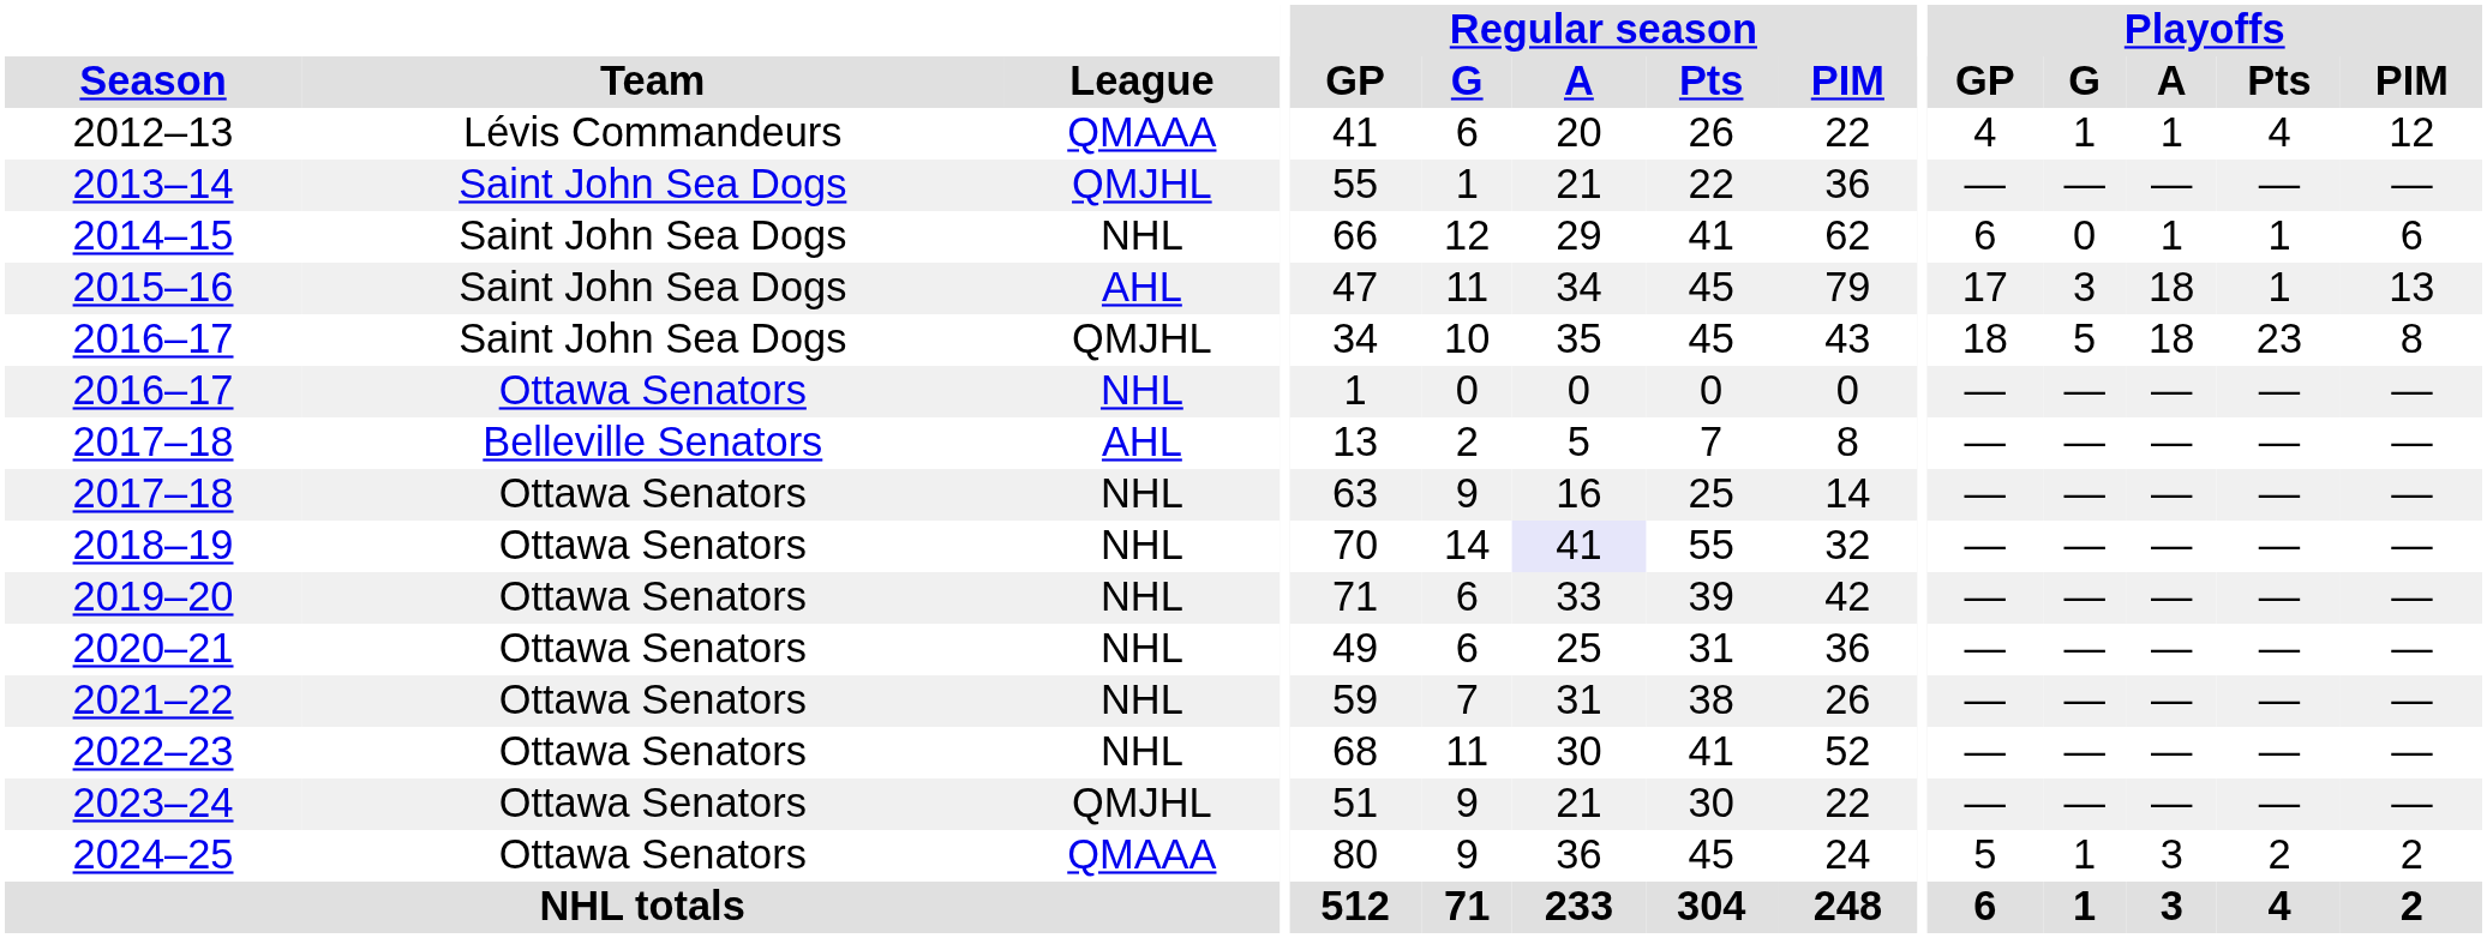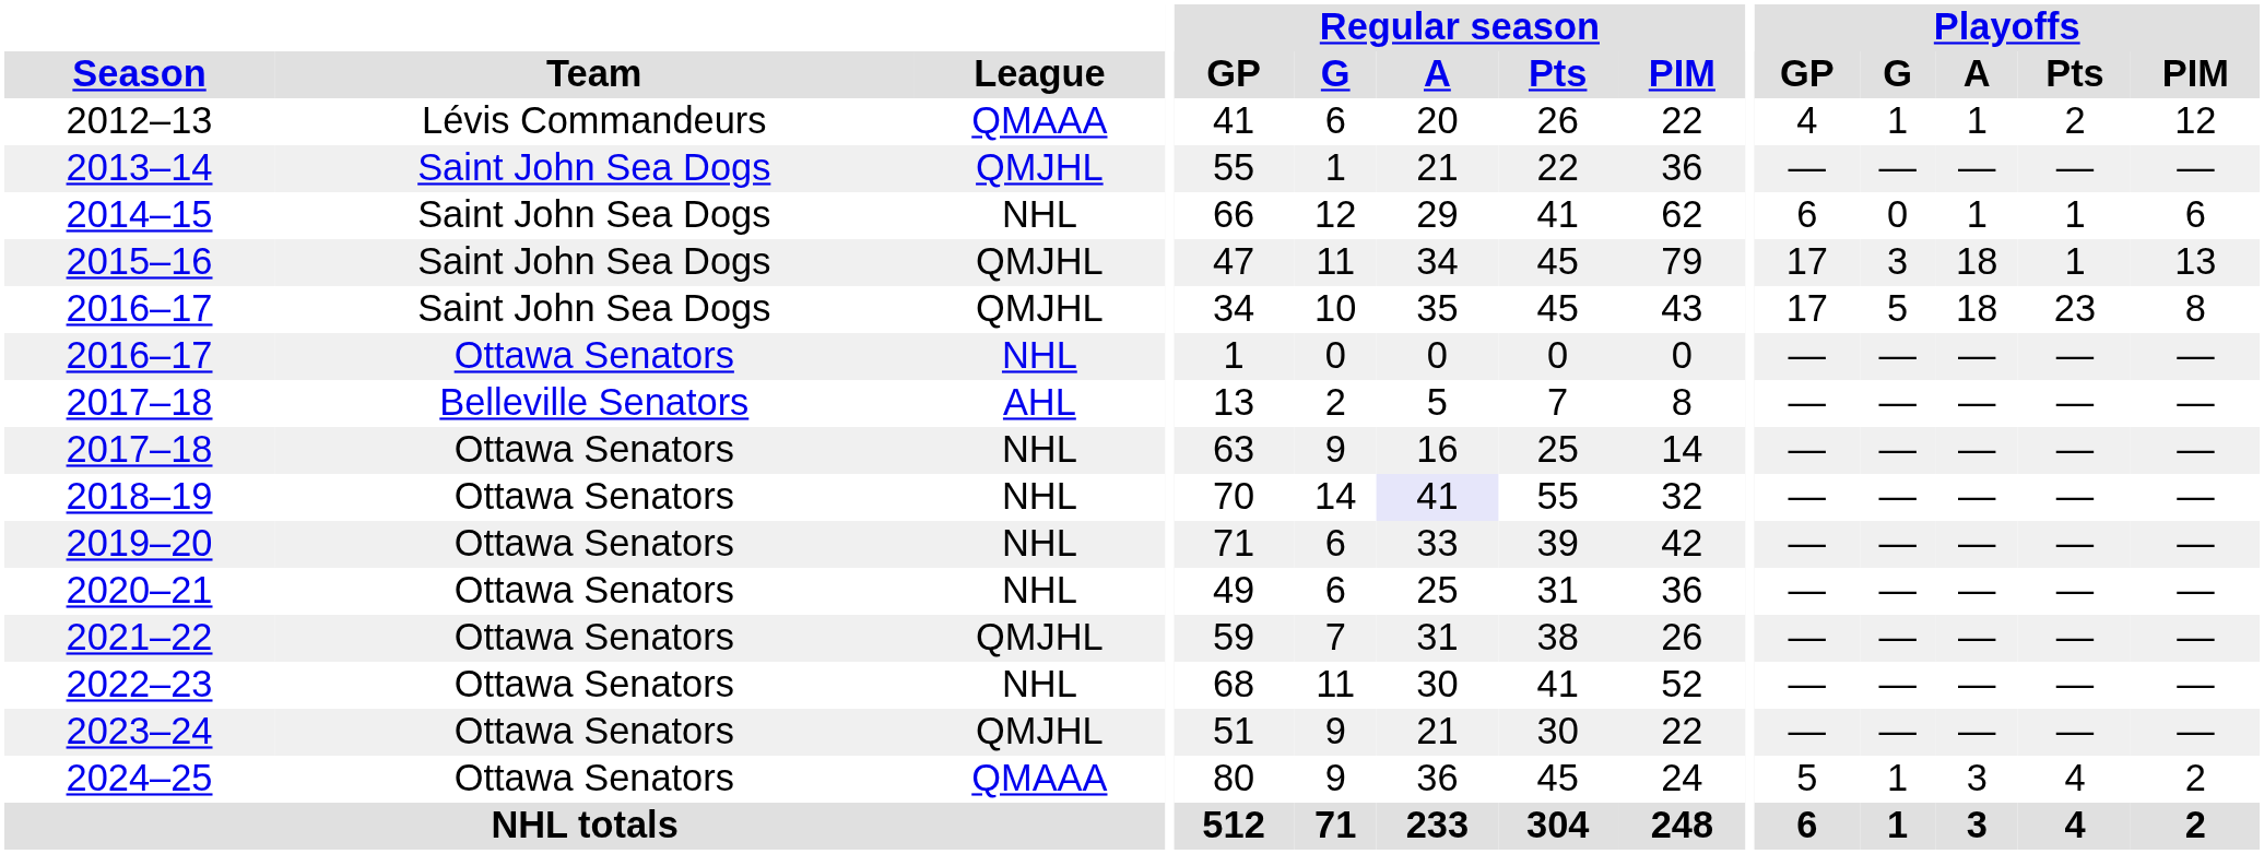 <table border="0" cellpadding="1" cellspacing="0" style="text-align:center; width:60em">
 <tr bgcolor="#e0e0e0">
 <th colspan="3" bgcolor="#ffffff"></th>
 <th rowspan="99" bgcolor="#ffffff"></th>
 <th colspan="5"><a href='#'>Regular season</a></th>
 <th rowspan="99" bgcolor="#ffffff"></th>
 <th colspan="5"><a href='#'>Playoffs</a></th>
 </tr>
 <tr bgcolor="#e0e0e0">
 <th><a href='#'>Season</a></th>
 <th>Team</th>
 <th>League</th>
 <th>GP</th>
 <th><a href='#'>G</a></th>
 <th><a href='#'>A</a></th>
 <th><a href='#'>Pts</a></th>
 <th><a href='#'>PIM</a></th>
 <th>GP</th>
 <th>G</th>
 <th>A</th>
 <th>Pts</th>
 <th>PIM</th>
 </tr>
 <tr>
 <td>2012–13</td>
 <td>Lévis Commandeurs</td>
 <td><a href='#'>QMAAA</a></td>
 <td>41</td>
 <td>6</td>
 <td>20</td>
 <td>26</td>
 <td>22</td>
 <td>4</td>
 <td>1</td>
 <td>1</td>
-<td>4</td>
+<td>2</td>
 <td>12</td>
 </tr>
 <tr bgcolor="#f0f0f0">
 <td><a href='#'>2013–14</a></td>
 <td><a href='#'>Saint John Sea Dogs</a></td>
 <td><a href='#'>QMJHL</a></td>
 <td>55</td>
 <td>1</td>
 <td>21</td>
 <td>22</td>
 <td>36</td>
 <td>—</td>
 <td>—</td>
 <td>—</td>
 <td>—</td>
 <td>—</td>
 </tr>
 <tr>
 <td><a href='#'>2014–15</a></td>
 <td>Saint John Sea Dogs</td>
 <td>NHL</td>
 <td>66</td>
 <td>12</td>
 <td>29</td>
 <td>41</td>
 <td>62</td>
 <td>6</td>
 <td>0</td>
 <td>1</td>
 <td>1</td>
 <td>6</td>
 </tr>
 <tr bgcolor="#f0f0f0">
 <td><a href='#'>2015–16</a></td>
 <td>Saint John Sea Dogs</td>
-<td><a href='#'>AHL</a></td>
+<td>QMJHL</td>
 <td>47</td>
 <td>11</td>
 <td>34</td>
 <td>45</td>
 <td>79</td>
 <td>17</td>
 <td>3</td>
 <td>18</td>
 <td>1</td>
 <td>13</td>
 </tr>
 <tr>
 <td><a href='#'>2016–17</a></td>
 <td>Saint John Sea Dogs</td>
 <td>QMJHL</td>
 <td>34</td>
 <td>10</td>
 <td>35</td>
 <td>45</td>
 <td>43</td>
-<td>18</td>
+<td>17</td>
 <td>5</td>
 <td>18</td>
 <td>23</td>
 <td>8</td>
 </tr>
 <tr bgcolor="#f0f0f0">
 <td><a href='#'>2016–17</a></td>
 <td><a href='#'>Ottawa Senators</a></td>
 <td><a href='#'>NHL</a></td>
 <td>1</td>
 <td>0</td>
 <td>0</td>
 <td>0</td>
 <td>0</td>
 <td>—</td>
 <td>—</td>
 <td>—</td>
 <td>—</td>
 <td>—</td>
 </tr>
 <tr>
 <td><a href='#'>2017–18</a></td>
 <td><a href='#'>Belleville Senators</a></td>
 <td><a href='#'>AHL</a></td>
 <td>13</td>
 <td>2</td>
 <td>5</td>
 <td>7</td>
 <td>8</td>
 <td>—</td>
 <td>—</td>
 <td>—</td>
 <td>—</td>
 <td>—</td>
 </tr>
 <tr bgcolor="#f0f0f0">
 <td><a href='#'>2017–18</a></td>
 <td>Ottawa Senators</td>
 <td>NHL</td>
 <td>63</td>
 <td>9</td>
 <td>16</td>
 <td>25</td>
 <td>14</td>
 <td>—</td>
 <td>—</td>
 <td>—</td>
 <td>—</td>
 <td>—</td>
 </tr>
 <tr>
 <td><a href='#'>2018–19</a></td>
 <td>Ottawa Senators</td>
 <td>NHL</td>
 <td>70</td>
 <td>14</td>
 <td style="background: lavender;">41</td>
 <td>55</td>
 <td>32</td>
 <td>—</td>
 <td>—</td>
 <td>—</td>
 <td>—</td>
 <td>—</td>
 </tr>
 <tr bgcolor="#f0f0f0">
 <td><a href='#'>2019–20</a></td>
 <td>Ottawa Senators</td>
 <td>NHL</td>
 <td>71</td>
 <td>6</td>
 <td>33</td>
 <td>39</td>
 <td>42</td>
 <td>—</td>
 <td>—</td>
 <td>—</td>
 <td>—</td>
 <td>—</td>
 </tr>
 <tr>
 <td><a href='#'>2020–21</a></td>
 <td>Ottawa Senators</td>
 <td>NHL</td>
 <td>49</td>
 <td>6</td>
 <td>25</td>
 <td>31</td>
 <td>36</td>
 <td>—</td>
 <td>—</td>
 <td>—</td>
 <td>—</td>
 <td>—</td>
 </tr>
 <tr bgcolor="#f0f0f0">
 <td><a href='#'>2021–22</a></td>
 <td>Ottawa Senators</td>
-<td>NHL</td>
+<td>QMJHL</td>
 <td>59</td>
 <td>7</td>
 <td>31</td>
 <td>38</td>
 <td>26</td>
 <td>—</td>
 <td>—</td>
 <td>—</td>
 <td>—</td>
 <td>—</td>
 </tr>
 <tr>
 <td><a href='#'>2022–23</a></td>
 <td>Ottawa Senators</td>
 <td>NHL</td>
 <td>68</td>
 <td>11</td>
 <td>30</td>
 <td>41</td>
 <td>52</td>
 <td>—</td>
 <td>—</td>
 <td>—</td>
 <td>—</td>
 <td>—</td>
 </tr>
 <tr bgcolor="#f0f0f0">
 <td><a href='#'>2023–24</a></td>
 <td>Ottawa Senators</td>
 <td>QMJHL</td>
 <td>51</td>
 <td>9</td>
 <td>21</td>
 <td>30</td>
 <td>22</td>
 <td>—</td>
 <td>—</td>
 <td>—</td>
 <td>—</td>
 <td>—</td>
 </tr>
 <tr>
 <td><a href='#'>2024–25</a></td>
 <td>Ottawa Senators</td>
 <td><a href='#'>QMAAA</a></td>
 <td>80</td>
 <td>9</td>
 <td>36</td>
 <td>45</td>
 <td>24</td>
 <td>5</td>
 <td>1</td>
 <td>3</td>
-<td>2</td>
+<td>4</td>
 <td>2</td>
 </tr>
 <tr bgcolor="#e0e0e0">
 <th colspan="3">NHL totals</th>
 <th>512</th>
 <th>71</th>
 <th>233</th>
 <th>304</th>
 <th>248</th>
 <th>6</th>
 <th>1</th>
 <th>3</th>
 <th>4</th>
 <th>2</th>
 </tr>
 </table>
